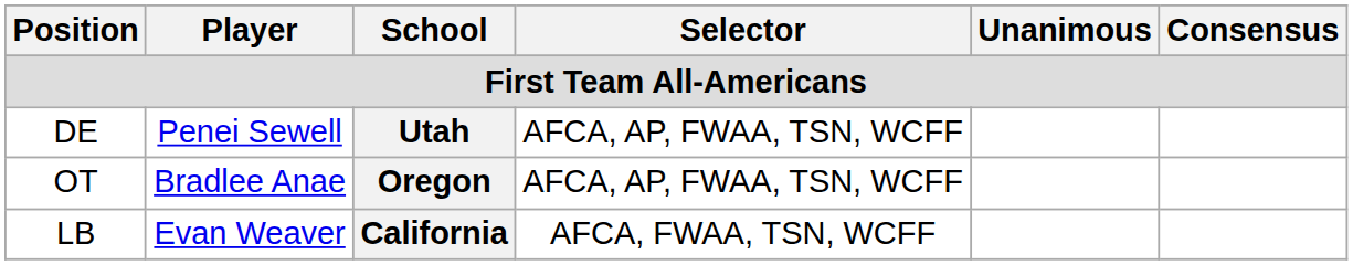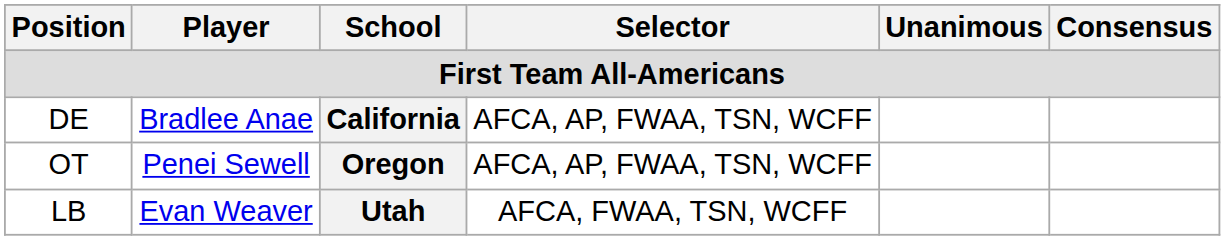 <table class="wikitable" border="0">
 <tr>
 <th>Position</th>
 <th>Player</th>
 <th>School</th>
 <th>Selector</th>
 <th>Unanimous</th>
 <th>Consensus</th>
 </tr>
 <tr>
 <td colspan="6" style="text-align:center; background:#ddd;"><strong>First Team All-Americans</strong></td>
 </tr>
 <tr style="text-align:center;">
 <td style="background:white">DE</td>
-<td style="background:white"><a href='#'>Penei Sewell</a></td>
-<th style=>Utah</th>
+<td style="background:white"><a href='#'>Bradlee Anae</a></td>
+<th style=>California</th>
 <td style="background:white">AFCA, AP, FWAA, TSN, WCFF</td>
 <td style="background:white"></td>
 <td style="background:white"></td>
 </tr>
 <tr style="text-align:center;">
 <td style="background:white">OT</td>
-<td style="background:white"><a href='#'>Bradlee Anae</a></td>
+<td style="background:white"><a href='#'>Penei Sewell</a></td>
 <th style=>Oregon</th>
 <td style="background:white">AFCA, AP, FWAA, TSN, WCFF</td>
 <td style="background:white"></td>
 <td style="background:white"></td>
 </tr>
 <tr style="text-align:center;">
 <td style="background:white">LB</td>
 <td style="background:white"><a href='#'>Evan Weaver</a></td>
-<th style=>California</th>
+<th style=>Utah</th>
 <td style="background:white">AFCA, FWAA, TSN, WCFF</td>
 <td style="background:white"></td>
 <td style="background:white"></td>
 </tr>
 </table>
